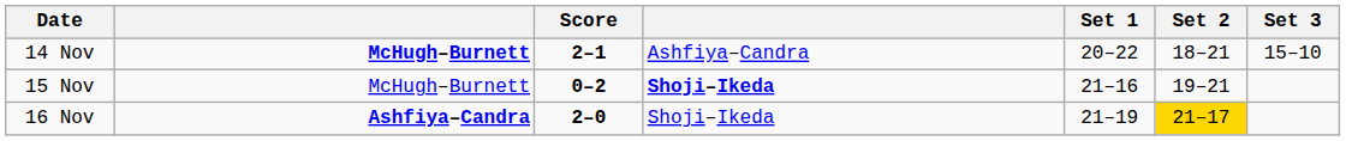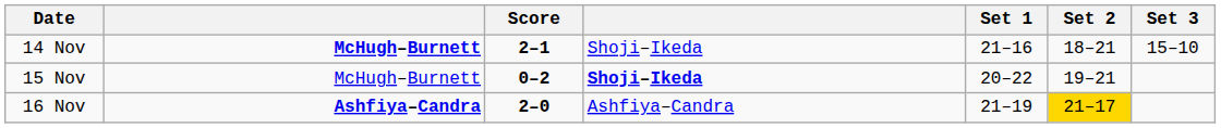 <table class="wikitable" style="text-align: center; font-size:90% ">
 <tr>
 <th width="60">Date</th>
 <th align="right" width="250"></th>
 <th width="60">Score</th>
 <th align="left" width="250"></th>
 <th width="50">Set 1</th>
 <th width="50">Set 2</th>
 <th width="50">Set 3</th>
 </tr>
 <tr>
 <td>14 Nov</td>
 <td align=right><strong><a href='#'>McHugh</a>–<a href='#'>Burnett</a> </strong></td>
 <td align=center><strong>2–1</strong></td>
-<td align=left> <a href='#'>Ashfiya</a>–<a href='#'>Candra</a></td>
-<td>20–22</td>
+<td align=left> <a href='#'>Shoji</a>–<a href='#'>Ikeda</a></td>
+<td>21–16</td>
 <td>18–21</td>
 <td>15–10</td>
 </tr>
 <tr>
 <td>15 Nov</td>
 <td align=right><a href='#'>McHugh</a>–<a href='#'>Burnett</a> </td>
 <td align=center><strong>0–2</strong></td>
 <td align=left><strong> <a href='#'>Shoji</a>–<a href='#'>Ikeda</a></strong></td>
-<td>21–16</td>
+<td>20–22</td>
 <td>19–21</td>
 <td></td>
 </tr>
 <tr>
 <td>16 Nov</td>
 <td align=right><strong><a href='#'>Ashfiya</a>–<a href='#'>Candra</a> </strong></td>
 <td align=center><strong>2–0</strong></td>
-<td align=left> <a href='#'>Shoji</a>–<a href='#'>Ikeda</a></td>
+<td align=left> <a href='#'>Ashfiya</a>–<a href='#'>Candra</a></td>
 <td>21–19</td>
 <td style="background: gold;">21–17</td>
 <td></td>
 </tr>
 </table>
